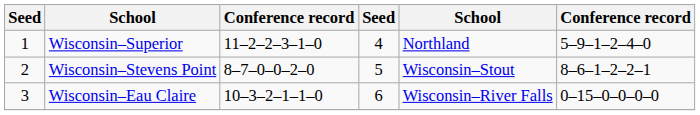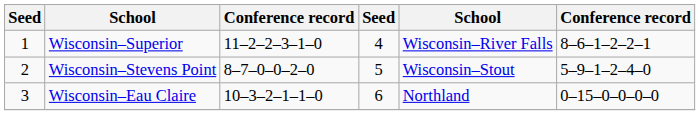 <table class="wikitable">
 <tr>
 <th>Seed</th>
 <th>School</th>
 <th>Conference record</th>
 <th>Seed</th>
 <th>School</th>
 <th>Conference record</th>
 </tr>
 <tr>
 <td align=center>1</td>
 <td><a href='#'>Wisconsin–Superior</a></td>
 <td>11–2–2–3–1–0</td>
 <td align=center>4</td>
-<td><a href='#'>Northland</a></td>
-<td>5–9–1–2–4–0</td>
+<td><a href='#'>Wisconsin–River Falls</a></td>
+<td>8–6–1–2–2–1</td>
 </tr>
 <tr>
 <td align=center>2</td>
 <td><a href='#'>Wisconsin–Stevens Point</a></td>
 <td>8–7–0–0–2–0</td>
 <td align=center>5</td>
 <td><a href='#'>Wisconsin–Stout</a></td>
-<td>8–6–1–2–2–1</td>
+<td>5–9–1–2–4–0</td>
 </tr>
 <tr>
 <td align=center>3</td>
 <td><a href='#'>Wisconsin–Eau Claire</a></td>
 <td>10–3–2–1–1–0</td>
 <td align=center>6</td>
-<td><a href='#'>Wisconsin–River Falls</a></td>
+<td><a href='#'>Northland</a></td>
 <td>0–15–0–0–0–0</td>
 </tr>
 <tr>
 </tr>
 </table>
